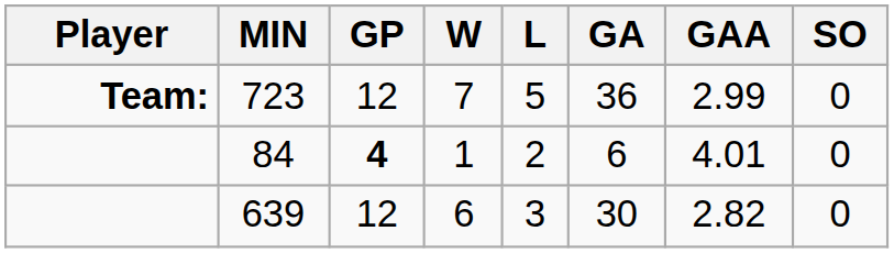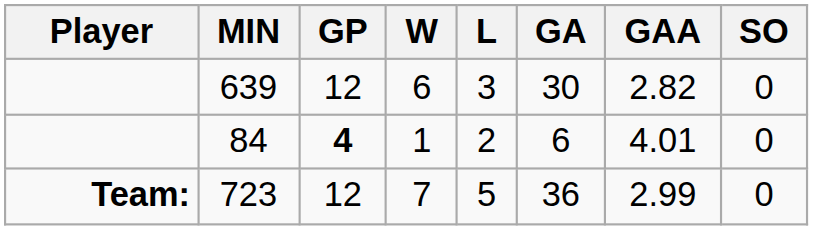 <table class="wikitable sortable" width="60%">
 <tr>
 <th bgcolor="#DDDDFF" width="10%">Player</th>
 <th width="3%" bgcolor="#DDDDFF" title="Minutes played">MIN</th>
 <th width="3%" bgcolor="#DDDDFF" title="Games played in">GP</th>
 <th width="3%" bgcolor="#DDDDFF" title="Games played in">W</th>
 <th width="3%" bgcolor="#DDDDFF"title="Games played in">L</th>
 <th width="3%" bgcolor="#DDDDFF" title="Goals against">GA</th>
 <th width="3%" bgcolor="#DDDDFF" title="Goals against average">GAA</th>
 <th width="3%" bgcolor="#DDDDFF" title="Shut-outs">SO</th>
 </tr>
 <tr align="center">
-<td align="right"><strong>Team:</strong></td>
-<td>723</td>
+<td align="right"></td>
+<td>639</td>
 <td>12</td>
-<td>7</td>
-<td>5</td>
-<td>36</td>
-<td>2.99</td>
+<td>6</td>
+<td>3</td>
+<td>30</td>
+<td>2.82</td>
 <td>0</td>
 </tr>
 <tr align="center">
 <td align="right"></td>
 <td>84</td>
 <td><strong>4</strong></td>
 <td>1</td>
 <td>2</td>
 <td>6</td>
 <td>4.01</td>
 <td>0</td>
 </tr>
 <tr align="center">
-<td align="right"></td>
-<td>639</td>
+<td align="right"><strong>Team:</strong></td>
+<td>723</td>
 <td>12</td>
-<td>6</td>
-<td>3</td>
-<td>30</td>
-<td>2.82</td>
+<td>7</td>
+<td>5</td>
+<td>36</td>
+<td>2.99</td>
 <td>0</td>
 </tr>
 </table>
